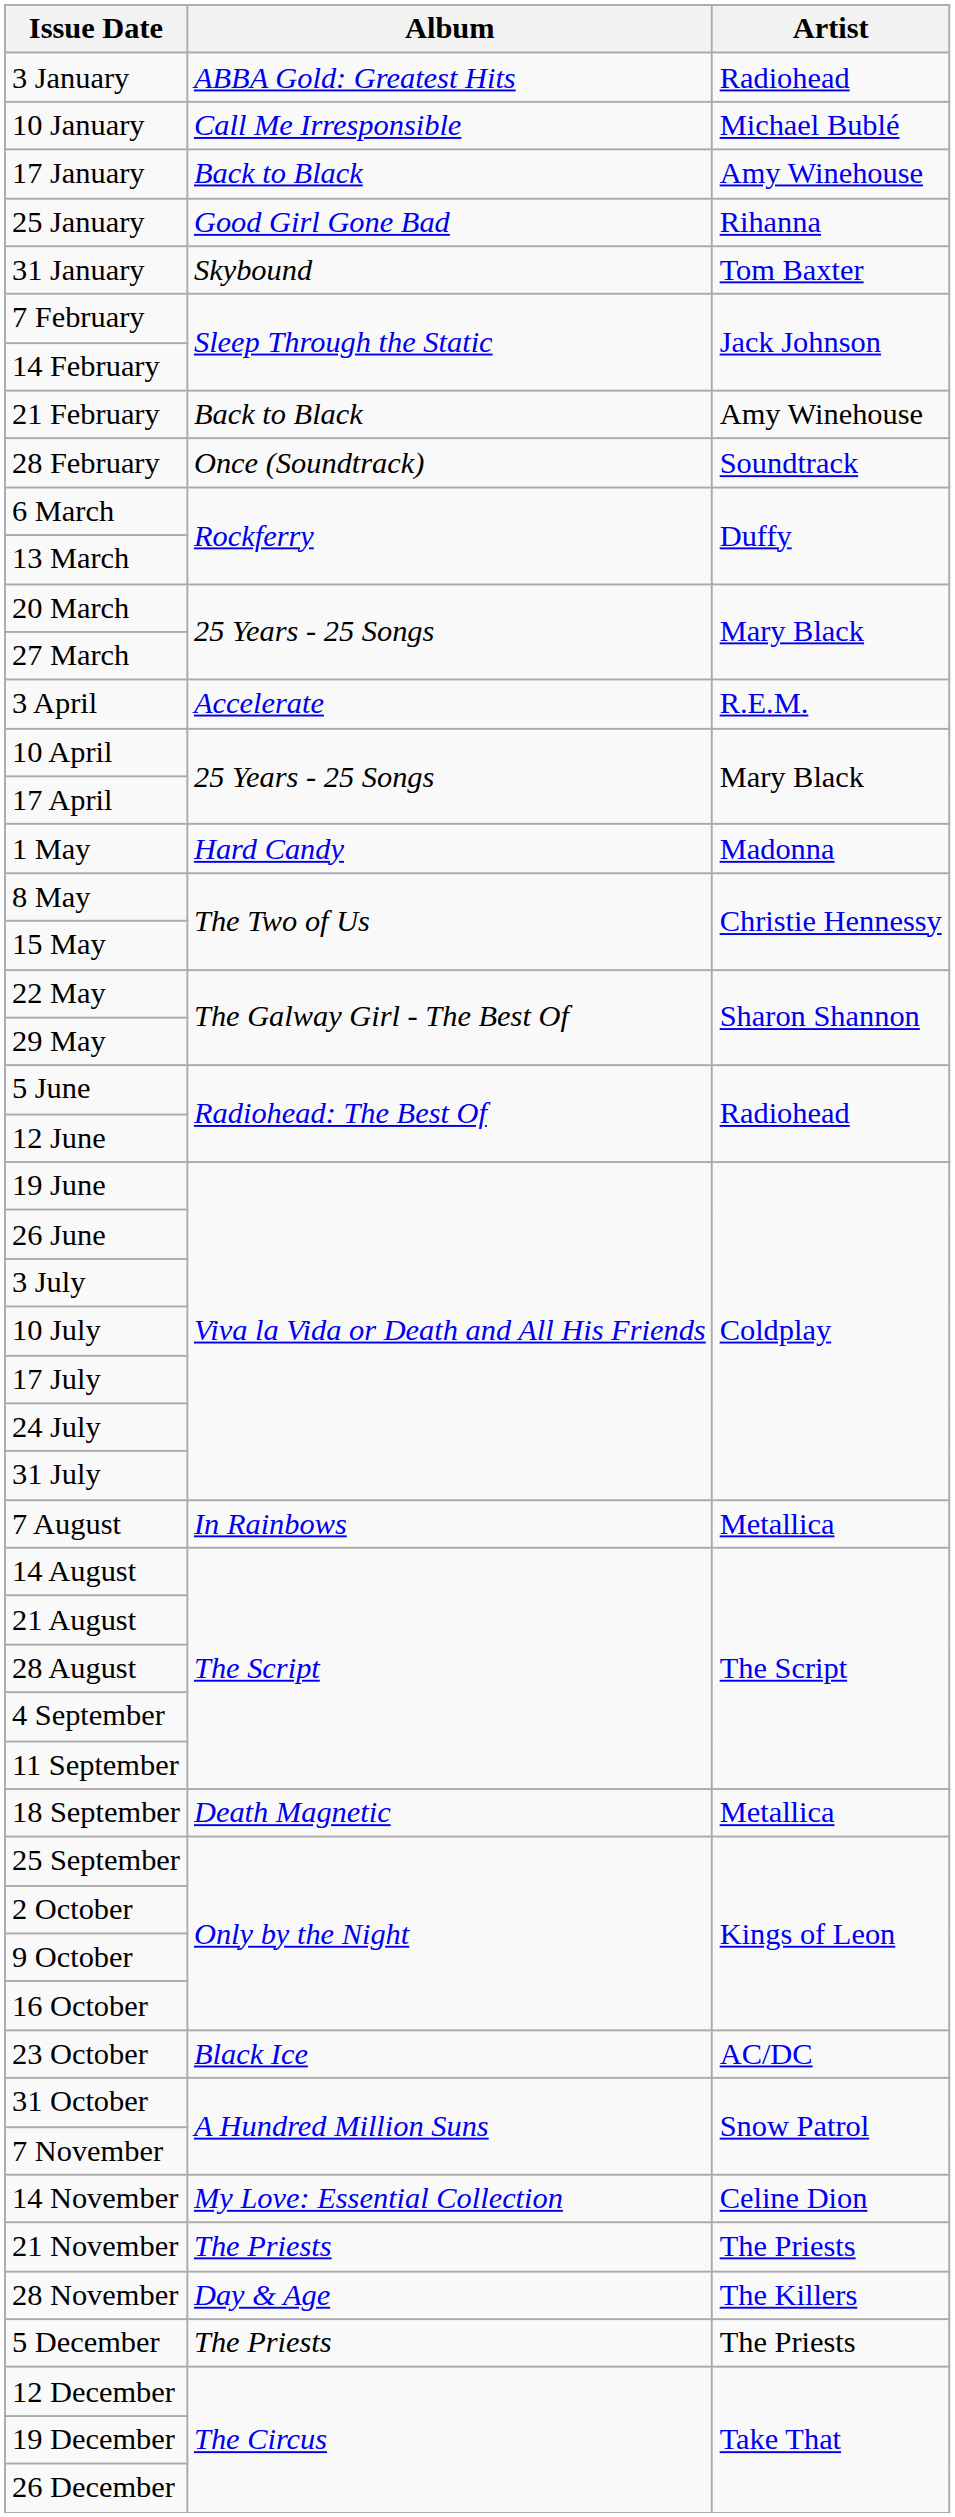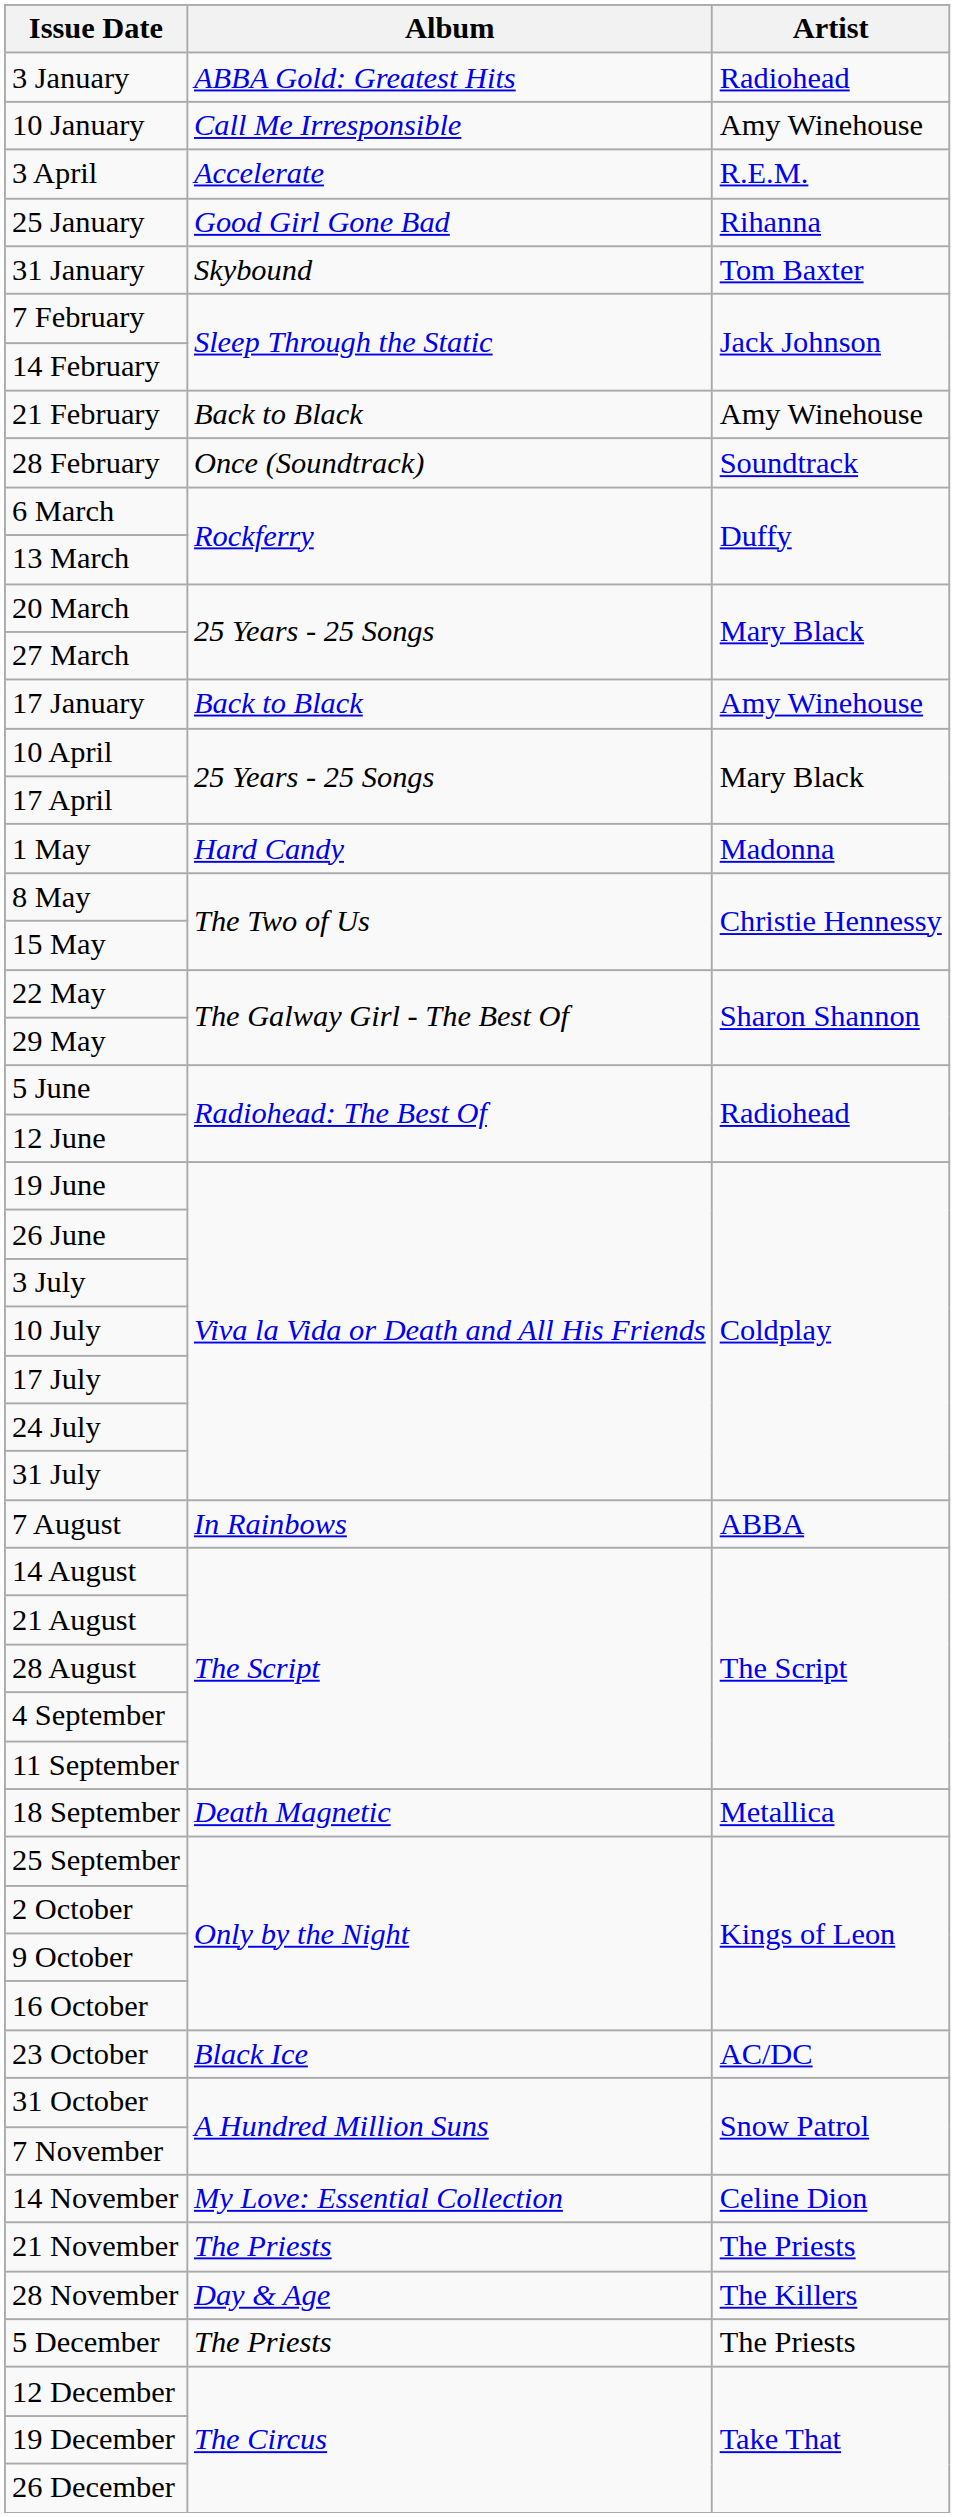 <table class="wikitable">
 <tr>
 <th>Issue Date</th>
 <th>Album</th>
 <th>Artist</th>
 </tr>
 <tr>
 <td>3 January</td>
 <td><em><a href='#'>ABBA Gold: Greatest Hits</a></em></td>
 <td><a href='#'>Radiohead</a></td>
 </tr>
 <tr>
 <td>10 January</td>
 <td><em><a href='#'>Call Me Irresponsible</a></em></td>
-<td><a href='#'>Michael Bublé</a></td>
+<td>Amy Winehouse</td>
 </tr>
 <tr>
-<td>17 January</td>
-<td><em><a href='#'>Back to Black</a></em></td>
-<td><a href='#'>Amy Winehouse</a></td>
+<td>3 April</td>
+<td><em><a href='#'>Accelerate</a></em></td>
+<td><a href='#'>R.E.M.</a></td>
 </tr>
 <tr>
 <td>25 January</td>
 <td><em><a href='#'>Good Girl Gone Bad</a></em></td>
 <td><a href='#'>Rihanna</a></td>
 </tr>
 <tr>
 <td>31 January</td>
 <td><em>Skybound</em></td>
 <td><a href='#'>Tom Baxter</a></td>
 </tr>
 <tr>
 <td>7 February</td>
 <td rowspan="2"><em><a href='#'>Sleep Through the Static</a></em></td>
 <td rowspan="2"><a href='#'>Jack Johnson</a></td>
 </tr>
 <tr>
 <td>14 February</td>
 </tr>
 <tr>
 <td>21 February</td>
 <td><em>Back to Black</em></td>
 <td>Amy Winehouse</td>
 </tr>
 <tr>
 <td>28 February</td>
 <td><em>Once (Soundtrack)</em></td>
 <td><a href='#'>Soundtrack</a></td>
 </tr>
 <tr>
 <td>6 March</td>
 <td rowspan="2"><em><a href='#'>Rockferry</a></em></td>
 <td rowspan="2"><a href='#'>Duffy</a></td>
 </tr>
 <tr>
 <td>13 March</td>
 </tr>
 <tr>
 <td>20 March</td>
 <td rowspan="2"><em>25 Years - 25 Songs</em></td>
 <td rowspan="2"><a href='#'>Mary Black</a></td>
 </tr>
 <tr>
 <td>27 March</td>
 </tr>
 <tr>
-<td>3 April</td>
-<td><em><a href='#'>Accelerate</a></em></td>
-<td><a href='#'>R.E.M.</a></td>
+<td>17 January</td>
+<td><em><a href='#'>Back to Black</a></em></td>
+<td><a href='#'>Amy Winehouse</a></td>
 </tr>
 <tr>
 <td>10 April</td>
 <td rowspan="2"><em>25 Years - 25 Songs</em></td>
 <td rowspan="2">Mary Black</td>
 </tr>
 <tr>
 <td>17 April</td>
 </tr>
 <tr>
 <td>1 May</td>
 <td><em><a href='#'>Hard Candy</a></em></td>
 <td><a href='#'>Madonna</a></td>
 </tr>
 <tr>
 <td>8 May</td>
 <td rowspan="2"><em>The Two of Us</em></td>
 <td rowspan="2"><a href='#'>Christie Hennessy</a></td>
 </tr>
 <tr>
 <td>15 May</td>
 </tr>
 <tr>
 <td>22 May</td>
 <td rowspan="2"><em>The Galway Girl - The Best Of</em></td>
 <td rowspan="2"><a href='#'>Sharon Shannon</a></td>
 </tr>
 <tr>
 <td>29 May</td>
 </tr>
 <tr>
 <td>5 June</td>
 <td rowspan="2"><em><a href='#'>Radiohead: The Best Of</a></em></td>
 <td rowspan="2"><a href='#'>Radiohead</a></td>
 </tr>
 <tr>
 <td>12 June</td>
 </tr>
 <tr>
 <td>19 June</td>
 <td rowspan="7"><em><a href='#'>Viva la Vida or Death and All His Friends</a></em></td>
 <td rowspan="7"><a href='#'>Coldplay</a></td>
 </tr>
 <tr>
 <td>26 June</td>
 </tr>
 <tr>
 <td>3 July</td>
 </tr>
 <tr>
 <td>10 July</td>
 </tr>
 <tr>
 <td>17 July</td>
 </tr>
 <tr>
 <td>24 July</td>
 </tr>
 <tr>
 <td>31 July</td>
 </tr>
 <tr>
 <td>7 August</td>
 <td><em><a href='#'>In Rainbows</a></em></td>
-<td><a href='#'>Metallica</a></td>
+<td><a href='#'>ABBA</a></td>
 </tr>
 <tr>
 <td>14 August</td>
 <td rowspan="5"><em><a href='#'>The Script</a></em></td>
 <td rowspan="5"><a href='#'>The Script</a></td>
 </tr>
 <tr>
 <td>21 August</td>
 </tr>
 <tr>
 <td>28 August</td>
 </tr>
 <tr>
 <td>4 September</td>
 </tr>
 <tr>
 <td>11 September</td>
 </tr>
 <tr>
 <td>18 September</td>
 <td><em><a href='#'>Death Magnetic</a></em></td>
 <td><a href='#'>Metallica</a></td>
 </tr>
 <tr>
 <td>25 September</td>
 <td rowspan="4"><em><a href='#'>Only by the Night</a></em></td>
 <td rowspan="4"><a href='#'>Kings of Leon</a></td>
 </tr>
 <tr>
 <td>2 October</td>
 </tr>
 <tr>
 <td>9 October</td>
 </tr>
 <tr>
 <td>16 October</td>
 </tr>
 <tr>
 <td>23 October</td>
 <td><em><a href='#'>Black Ice</a></em></td>
 <td><a href='#'>AC/DC</a></td>
 </tr>
 <tr>
 <td>31 October</td>
 <td rowspan="2"><em><a href='#'>A Hundred Million Suns</a></em></td>
 <td rowspan="2"><a href='#'>Snow Patrol</a></td>
 </tr>
 <tr>
 <td>7 November</td>
 </tr>
 <tr>
 <td>14 November</td>
 <td><em><a href='#'>My Love: Essential Collection</a></em></td>
 <td><a href='#'>Celine Dion</a></td>
 </tr>
 <tr>
 <td>21 November</td>
 <td><em><a href='#'>The Priests</a></em></td>
 <td><a href='#'>The Priests</a></td>
 </tr>
 <tr>
 <td>28 November</td>
 <td><em><a href='#'>Day & Age</a></em></td>
 <td><a href='#'>The Killers</a></td>
 </tr>
 <tr>
 <td>5 December</td>
 <td><em>The Priests</em></td>
 <td>The Priests</td>
 </tr>
 <tr>
 <td>12 December</td>
 <td rowspan="3"><em><a href='#'>The Circus</a></em></td>
 <td rowspan="3"><a href='#'>Take That</a></td>
 </tr>
 <tr>
 <td>19 December</td>
 </tr>
 <tr>
 <td>26 December</td>
 </tr>
 </table>
